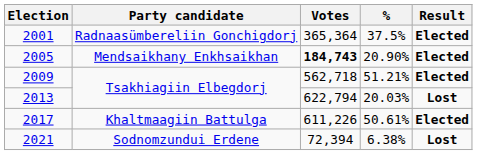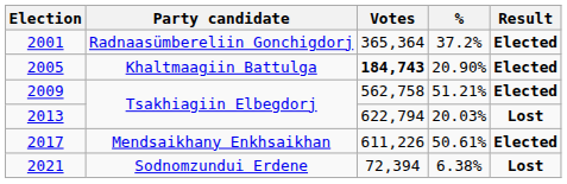 <table class=wikitable style=text-align:center>
 <tr>
 <th>Election</th>
 <th>Party candidate</th>
 <th>Votes</th>
 <th>%</th>
 <th>Result</th>
 </tr>
 <tr>
 <td><a href='#'>2001</a></td>
 <td><a href='#'>Radnaasümbereliin Gonchigdorj</a></td>
 <td>365,364</td>
-<td>37.5%</td>
+<td>37.2%</td>
 <td><strong>Elected</strong> </td>
 </tr>
 <tr>
 <td><a href='#'>2005</a></td>
-<td><a href='#'>Mendsaikhany Enkhsaikhan</a></td>
+<td><a href='#'>Khaltmaagiin Battulga</a></td>
 <td><strong>184,743</strong></td>
 <td>20.90%</td>
 <td><strong>Elected</strong> </td>
 </tr>
 <tr>
 <td><a href='#'>2009</a></td>
 <td rowspan="2"><a href='#'>Tsakhiagiin Elbegdorj</a></td>
-<td>562,718</td>
+<td>562,758</td>
 <td>51.21%</td>
 <td><strong>Elected</strong> </td>
 </tr>
 <tr>
 <td><a href='#'>2013</a></td>
 <td>622,794</td>
 <td>20.03%</td>
 <td><strong>Lost</strong> </td>
 </tr>
 <tr>
 <td><a href='#'>2017</a></td>
-<td><a href='#'>Khaltmaagiin Battulga</a></td>
+<td><a href='#'>Mendsaikhany Enkhsaikhan</a></td>
 <td>611,226</td>
 <td>50.61%</td>
 <td><strong>Elected</strong> </td>
 </tr>
 <tr>
 <td><a href='#'>2021</a></td>
 <td><a href='#'>Sodnomzundui Erdene</a></td>
 <td>72,394</td>
 <td>6.38%</td>
 <td><strong>Lost</strong> </td>
 </tr>
 </table>
